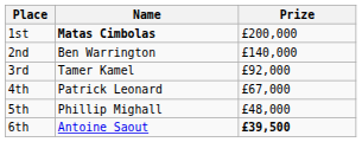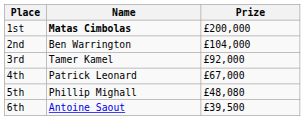 <table class="wikitable">
 <tr>
 <th style="width:50px;">Place</th>
 <th style="width:200px;">Name</th>
 <th style="width:125px;">Prize</th>
 </tr>
 <tr>
 <td>1st</td>
 <td><strong> Matas Cimbolas</strong></td>
 <td>£200,000</td>
 </tr>
 <tr>
 <td>2nd</td>
 <td> Ben Warrington</td>
-<td>£140,000</td>
+<td>£104,000</td>
 </tr>
 <tr>
 <td>3rd</td>
 <td> Tamer Kamel</td>
 <td>£92,000</td>
 </tr>
 <tr>
 <td>4th</td>
 <td> Patrick Leonard</td>
 <td>£67,000</td>
 </tr>
 <tr>
 <td>5th</td>
 <td> Phillip Mighall</td>
-<td>£48,000</td>
+<td>£48,080</td>
 </tr>
 <tr>
 <td>6th</td>
 <td> <a href='#'>Antoine Saout</a></td>
-<td><strong>£39,500</strong></td>
+<td>£39,500</td>
 </tr>
 </table>
